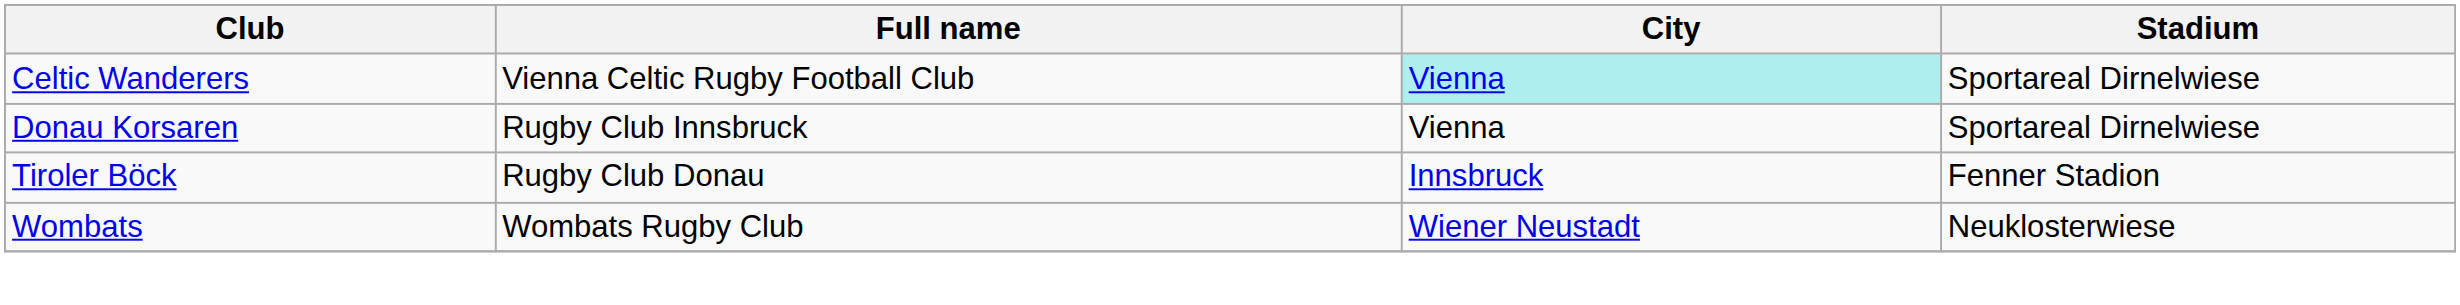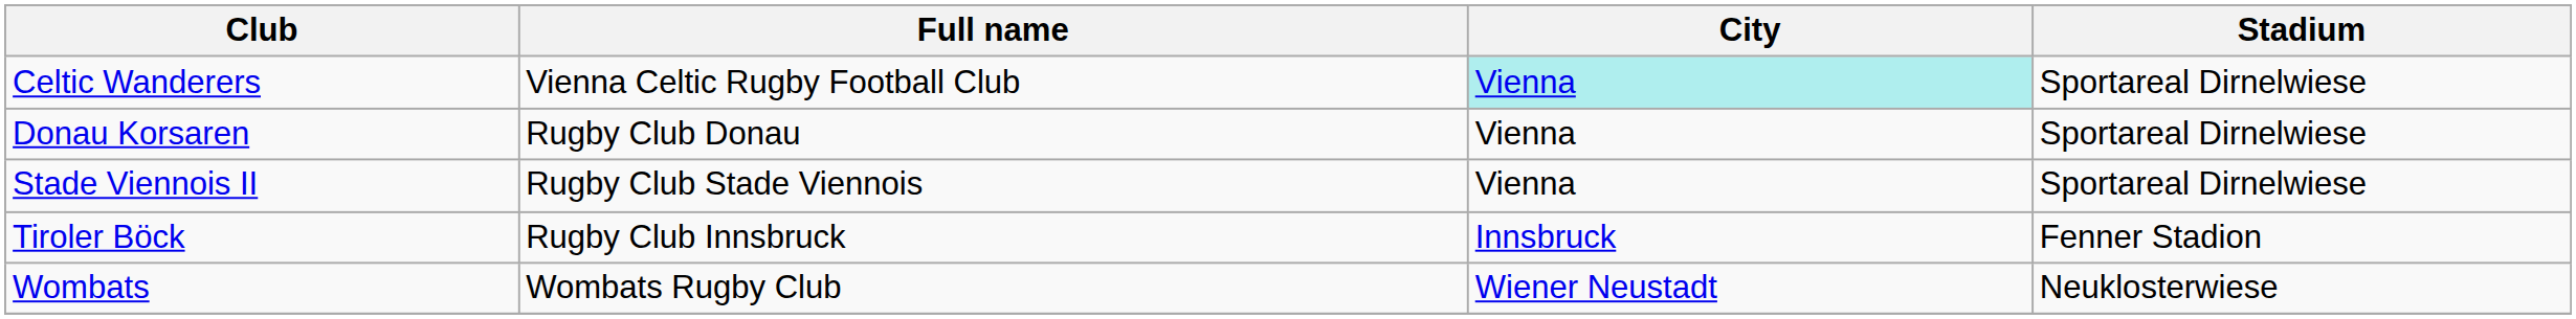 <table class="wikitable" width="100%">
 <tr>
 <th width="20%">Club</th>
 <th width="37%">Full name</th>
 <th width="22%">City</th>
 <th width="21%">Stadium</th>
 </tr>
 <tr>
 <td><a href='#'>Celtic Wanderers</a></td>
 <td>Vienna Celtic Rugby Football Club</td>
 <td style="background: paleturquoise;"><a href='#'>Vienna</a></td>
 <td>Sportareal Dirnelwiese</td>
 </tr>
 <tr>
 <td><a href='#'>Donau Korsaren</a></td>
-<td>Rugby Club Innsbruck</td>
+<td>Rugby Club Donau</td>
+<td>Vienna</td>
+<td>Sportareal Dirnelwiese</td>
+</tr>
+<tr>
+<td><a href='#'>Stade Viennois II</a></td>
+<td>Rugby Club Stade Viennois</td>
 <td>Vienna</td>
 <td>Sportareal Dirnelwiese</td>
 </tr>
 <tr>
 <td><a href='#'>Tiroler Böck</a></td>
-<td>Rugby Club Donau</td>
+<td>Rugby Club Innsbruck</td>
 <td><a href='#'>Innsbruck</a></td>
 <td>Fenner Stadion</td>
 </tr>
 <tr>
 <td><a href='#'>Wombats</a></td>
 <td>Wombats Rugby Club</td>
 <td><a href='#'>Wiener Neustadt</a></td>
 <td>Neuklosterwiese</td>
 </tr>
 <tr>
 </tr>
 </table>
